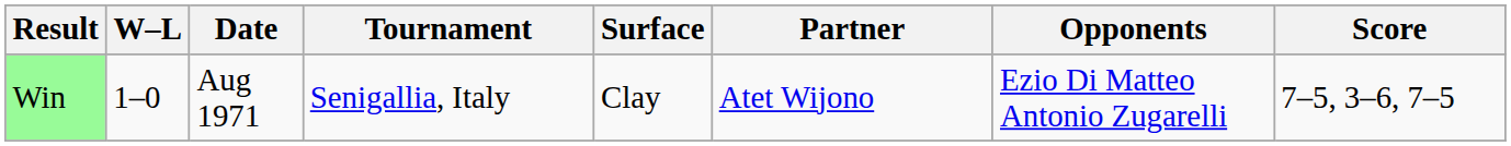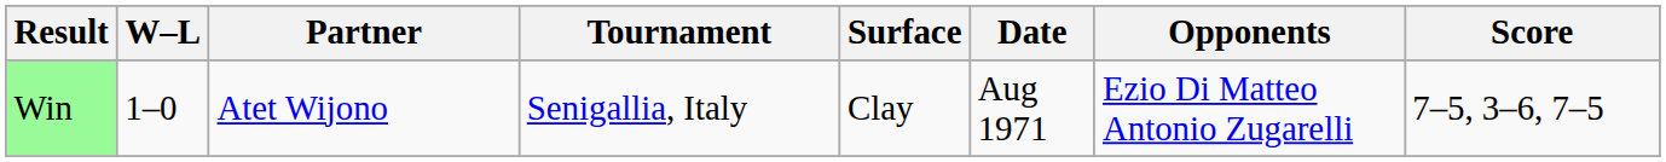 <table class="sortable wikitable">
 <tr>
 <th>Result</th>
 <th style="width:35px" class="unsortable">W–L</th>
-<th style="width:50px">Date</th>
+<th style="width:135px">Partner</th>
 <th style="width:140px">Tournament</th>
 <th>Surface</th>
-<th style="width:135px">Partner</th>
+<th style="width:50px">Date</th>
 <th style="width:135px">Opponents</th>
 <th style="width:110px" class="unsortable">Score</th>
 </tr>
 <tr>
 <td style="background:#98fb98;">Win</td>
 <td>1–0</td>
-<td>Aug 1971</td>
+<td> <a href='#'>Atet Wijono</a></td>
 <td><a href='#'>Senigallia</a>, Italy</td>
 <td>Clay</td>
-<td> <a href='#'>Atet Wijono</a></td>
+<td>Aug 1971</td>
 <td> <a href='#'>Ezio Di Matteo</a><br> <a href='#'>Antonio Zugarelli</a></td>
 <td>7–5, 3–6, 7–5</td>
 </tr>
 </table>
